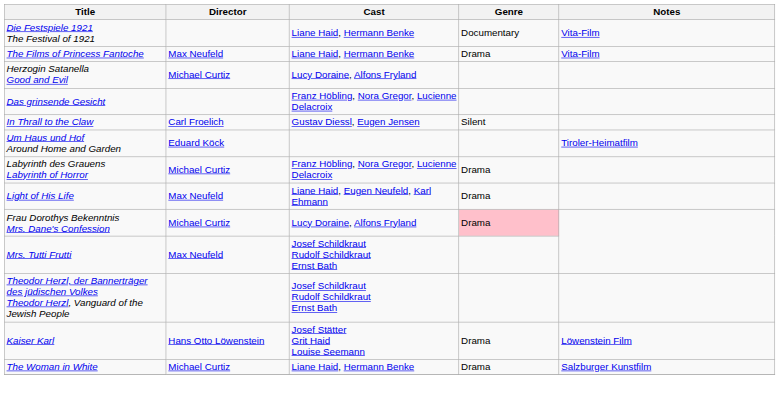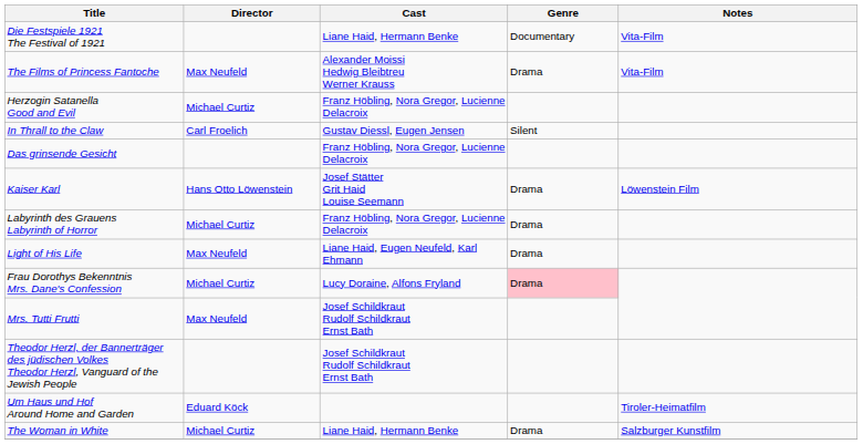 <table class="wikitable" width= "100%">
 <tr>
 <th width=21%>Title</th>
 <th width=16%>Director</th>
 <th width=22%>Cast</th>
 <th width=13%>Genre</th>
 <th width=28%>Notes</th>
 </tr>
 <tr>
 <td><em><a href='#'>Die Festspiele 1921</a></em><br><em>The Festival of 1921</em></td>
 <td></td>
 <td><a href='#'>Liane Haid</a>, <a href='#'>Hermann Benke</a></td>
 <td>Documentary</td>
 <td><a href='#'>Vita-Film</a></td>
 </tr>
 <tr>
 <td><em><a href='#'>The Films of Princess Fantoche</a></em></td>
 <td><a href='#'>Max Neufeld</a></td>
-<td><a href='#'>Liane Haid</a>, <a href='#'>Hermann Benke</a></td>
+<td><a href='#'>Alexander Moissi</a><br><a href='#'>Hedwig Bleibtreu</a><br><a href='#'>Werner Krauss</a></td>
 <td>Drama</td>
 <td><a href='#'>Vita-Film</a></td>
 </tr>
 <tr>
 <td><em>Herzogin Satanella</em><br><em><a href='#'>Good and Evil</a></em></td>
 <td><a href='#'>Michael Curtiz</a></td>
-<td><a href='#'>Lucy Doraine</a>, <a href='#'>Alfons Fryland</a></td>
+<td><a href='#'>Franz Höbling</a>, <a href='#'>Nora Gregor</a>, <a href='#'>Lucienne Delacroix</a></td>
+<td></td>
+</tr>
+<tr>
+<td><em><a href='#'>In Thrall to the Claw</a></em></td>
+<td><a href='#'>Carl Froelich</a></td>
+<td><a href='#'>Gustav Diessl</a>, <a href='#'>Eugen Jensen</a></td>
+<td>Silent</td>
 <td></td>
 </tr>
 <tr>
 <td><em><a href='#'>Das grinsende Gesicht</a></em></td>
 <td></td>
 <td><a href='#'>Franz Höbling</a>, <a href='#'>Nora Gregor</a>, <a href='#'>Lucienne Delacroix</a></td>
 <td></td>
 <td></td>
 </tr>
 <tr>
-<td><em><a href='#'>In Thrall to the Claw</a></em></td>
-<td><a href='#'>Carl Froelich</a></td>
-<td><a href='#'>Gustav Diessl</a>, <a href='#'>Eugen Jensen</a></td>
-<td>Silent</td>
-<td></td>
-</tr>
-<tr>
-<td><em><a href='#'>Um Haus und Hof</a></em><br><em>Around Home and Garden</em></td>
-<td><a href='#'>Eduard Köck</a></td>
-<td></td>
-<td></td>
-<td><a href='#'>Tiroler-Heimatfilm</a></td>
+<td><em><a href='#'>Kaiser Karl</a></em></td>
+<td><a href='#'>Hans Otto Löwenstein</a></td>
+<td><a href='#'>Josef Stätter</a><br><a href='#'>Grit Haid</a><br><a href='#'>Louise Seemann</a></td>
+<td>Drama</td>
+<td><a href='#'>Löwenstein Film</a></td>
 </tr>
 <tr>
 <td><em>Labyrinth des Grauens</em><br><em><a href='#'>Labyrinth of Horror</a></em></td>
 <td><a href='#'>Michael Curtiz</a></td>
 <td><a href='#'>Franz Höbling</a>, <a href='#'>Nora Gregor</a>, <a href='#'>Lucienne Delacroix</a></td>
 <td>Drama</td>
 </tr>
 <tr>
 <td><em><a href='#'>Light of His Life</a></em></td>
 <td><a href='#'>Max Neufeld</a></td>
 <td><a href='#'>Liane Haid</a>, <a href='#'>Eugen Neufeld</a>, <a href='#'>Karl Ehmann</a></td>
 <td>Drama</td>
 <td></td>
 </tr>
 <tr>
 <td><em>Frau Dorothys Bekenntnis</em><br><em><a href='#'>Mrs. Dane's Confession</a></em></td>
 <td><a href='#'>Michael Curtiz</a></td>
 <td><a href='#'>Lucy Doraine</a>, <a href='#'>Alfons Fryland</a></td>
 <td style="background: pink;">Drama</td>
 </tr>
 <tr>
 <td><em><a href='#'>Mrs. Tutti Frutti</a></em></td>
 <td><a href='#'>Max Neufeld</a></td>
 <td><a href='#'>Josef Schildkraut</a><br><a href='#'>Rudolf Schildkraut</a><br><a href='#'>Ernst Bath</a></td>
 <td></td>
 </tr>
 <tr>
 <td><em><a href='#'>Theodor Herzl, der Bannerträger des jüdischen Volkes</a></em><br><em><a href='#'>Theodor Herzl</a>, Vanguard of the Jewish People</em></td>
 <td></td>
 <td><a href='#'>Josef Schildkraut</a><br><a href='#'>Rudolf Schildkraut</a><br><a href='#'>Ernst Bath</a></td>
 <td></td>
 <td></td>
 </tr>
 <tr>
-<td><em><a href='#'>Kaiser Karl</a></em></td>
-<td><a href='#'>Hans Otto Löwenstein</a></td>
-<td><a href='#'>Josef Stätter</a><br><a href='#'>Grit Haid</a><br><a href='#'>Louise Seemann</a></td>
-<td>Drama</td>
-<td><a href='#'>Löwenstein Film</a></td>
+<td><em><a href='#'>Um Haus und Hof</a></em><br><em>Around Home and Garden</em></td>
+<td><a href='#'>Eduard Köck</a></td>
+<td></td>
+<td></td>
+<td><a href='#'>Tiroler-Heimatfilm</a></td>
 </tr>
 <tr>
 <td><em><a href='#'>The Woman in White</a></em></td>
 <td><a href='#'>Michael Curtiz</a></td>
 <td><a href='#'>Liane Haid</a>, <a href='#'>Hermann Benke</a></td>
 <td>Drama</td>
 <td><a href='#'>Salzburger Kunstfilm</a></td>
 </tr>
 <tr>
 </tr>
 </table>
